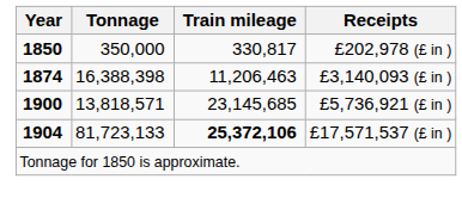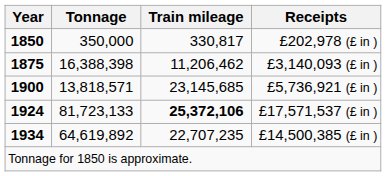 <table class="wikitable" style="float:right; margin-left:10px;">
 <tr>
 <th> Year </th>
 <th> Tonnage </th>
 <th> Train mileage </th>
 <th> Receipts </th>
 </tr>
 <tr style="text-align:right;">
 <td><strong>1850</strong> </td>
 <td>350,000 </td>
 <td>330,817 </td>
 <td>£202,978 <small>(£ in )</small></td>
 </tr>
 <tr style="text-align:right;">
-<td><strong>1874</strong> </td>
+<td><strong>1875</strong> </td>
 <td>16,388,398 </td>
-<td>11,206,463 </td>
+<td>11,206,462 </td>
 <td>£3,140,093 <small>(£ in )</small></td>
 </tr>
 <tr style="text-align:right;">
 <td><strong>1900</strong> </td>
 <td>13,818,571 </td>
 <td>23,145,685 </td>
 <td>£5,736,921 <small>(£ in )</small></td>
 </tr>
 <tr style="text-align:right;">
-<td><strong>1904</strong> </td>
+<td><strong>1924</strong> </td>
 <td>81,723,133 </td>
 <td><strong>25,372,106 </strong></td>
 <td>£17,571,537 <small>(£ in )</small></td>
+</tr>
+<tr style="text-align:right;">
+<td><strong>1934</strong> </td>
+<td> 64,619,892 </td>
+<td> 22,707,235 </td>
+<td> £14,500,385 <small>(£ in )</small></td>
 </tr>
 <tr>
 <td colspan=4><small>Tonnage for 1850 is approximate.</small></td>
 </tr>
 </table>
